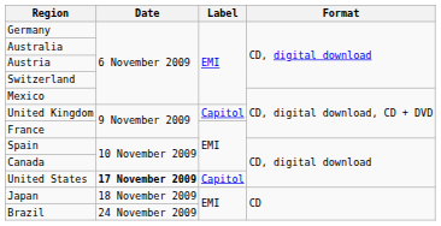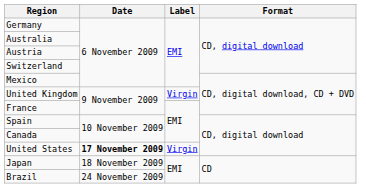 <table class="wikitable">
 <tr>
 <th>Region</th>
 <th>Date</th>
 <th>Label</th>
 <th>Format</th>
 </tr>
 <tr>
 <td>Germany</td>
 <td rowspan="5">6 November 2009</td>
 <td rowspan="5"><a href='#'>EMI</a></td>
 <td rowspan="4">CD, <a href='#'>digital download</a></td>
 </tr>
 <tr>
 <td>Australia</td>
 </tr>
 <tr>
 <td>Austria</td>
 </tr>
 <tr>
 <td>Switzerland</td>
 </tr>
 <tr>
 <td>Mexico</td>
 <td rowspan="3">CD, digital download, CD + DVD</td>
 </tr>
 <tr>
 <td>United Kingdom</td>
 <td rowspan="2">9 November 2009</td>
-<td><a href='#'>Capitol</a></td>
+<td><a href='#'>Virgin</a></td>
 </tr>
 <tr>
 <td>France</td>
 <td rowspan="3">EMI</td>
 </tr>
 <tr>
 <td>Spain</td>
 <td rowspan="2">10 November 2009</td>
 <td rowspan="3">CD, digital download</td>
 </tr>
 <tr>
 <td>Canada</td>
 </tr>
 <tr>
 <td>United States</td>
 <td><strong>17 November 2009</strong></td>
-<td><a href='#'>Capitol</a></td>
+<td><a href='#'>Virgin</a></td>
 </tr>
 <tr>
 <td>Japan</td>
 <td>18 November 2009</td>
 <td rowspan="2">EMI</td>
 <td rowspan="2">CD</td>
 </tr>
 <tr>
 <td>Brazil</td>
 <td>24 November 2009</td>
 </tr>
 </table>
